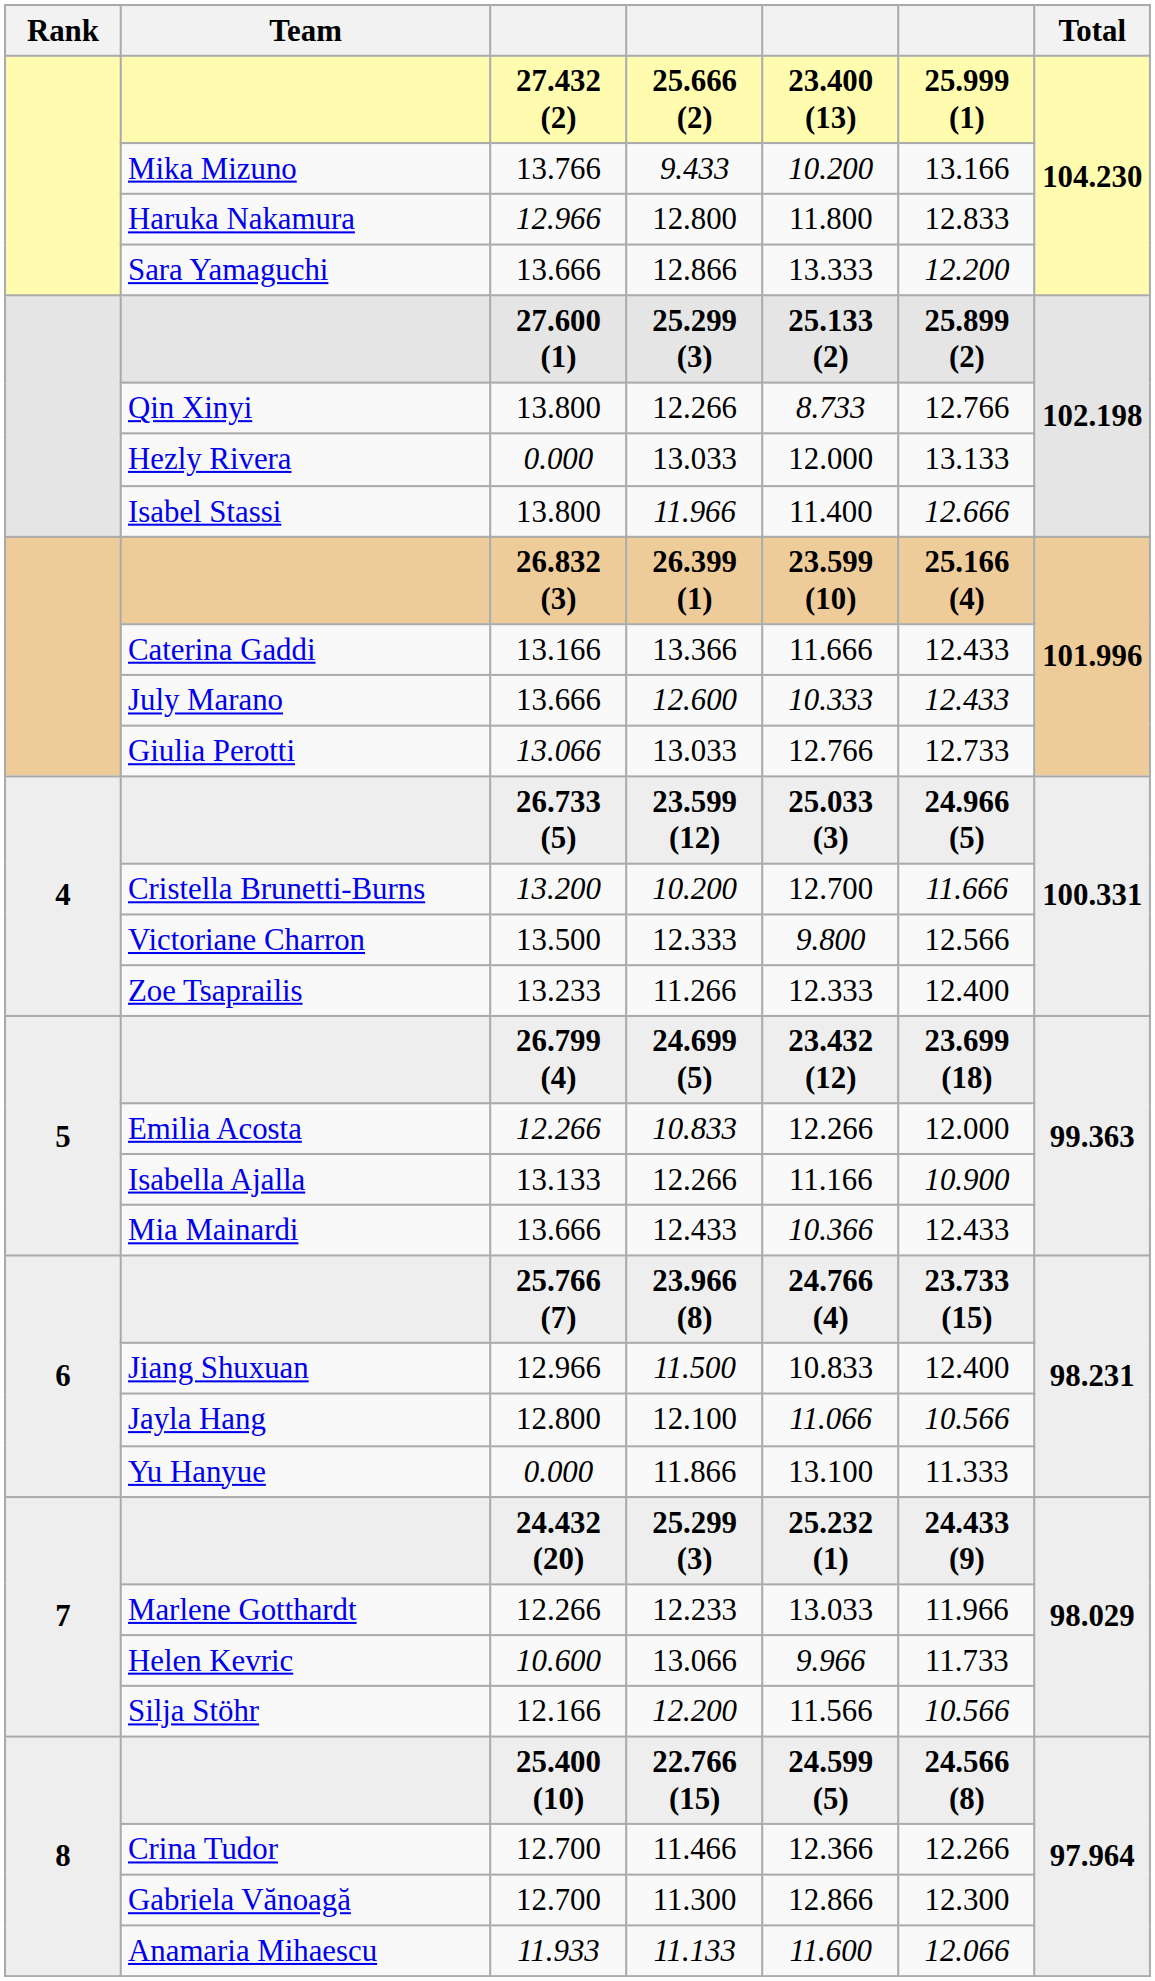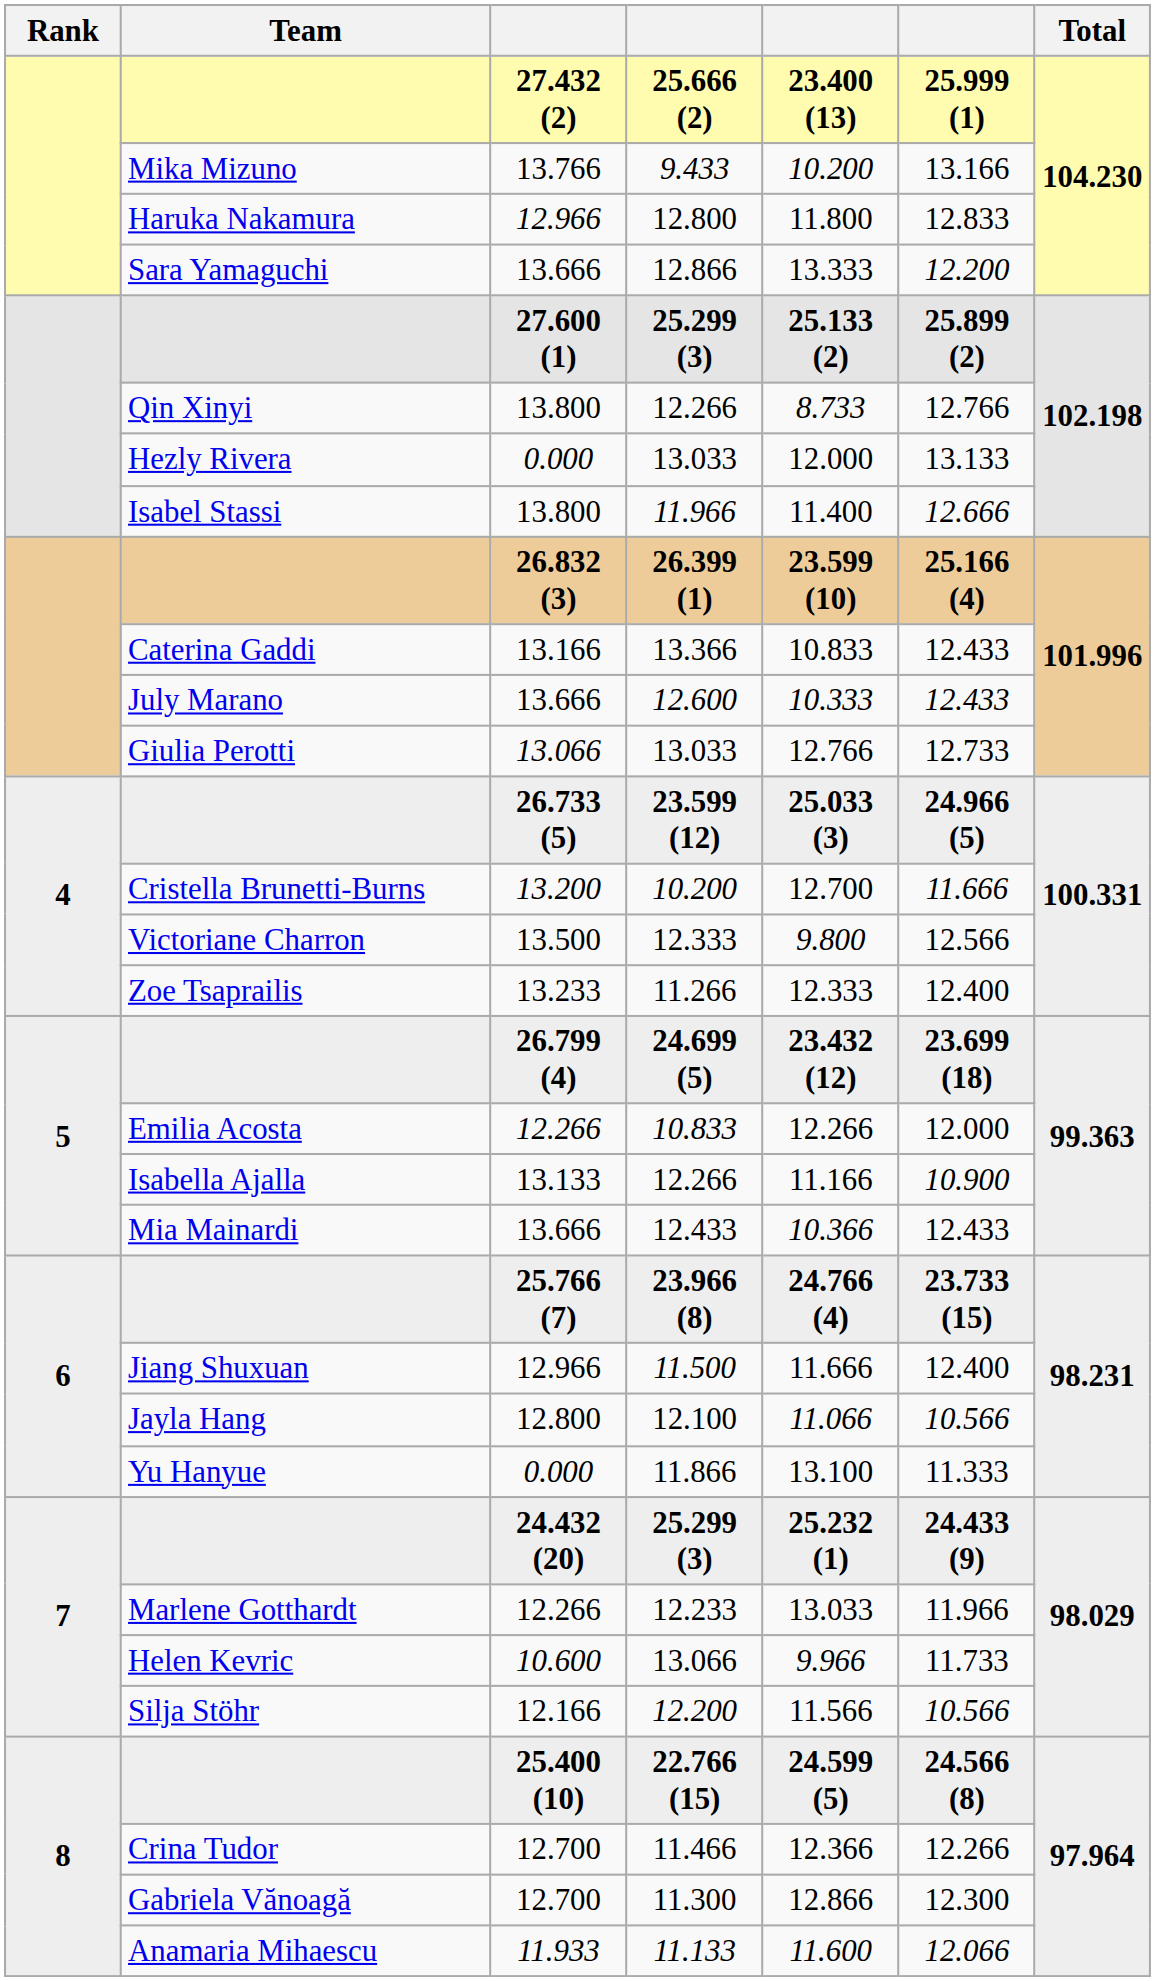 <table style="text-align:center; font-size:95%" class="wikitable sortable">
 <tr>
 <th scope="col" style="width:50px;">Rank</th>
 <th scope="col" style="width:175px;">Team</th>
 <th scope="col" style="width:60px;"></th>
 <th scope="col" style="width:60px;"></th>
 <th scope="col" style="width:60px;"></th>
 <th scope="col" style="width:60px;"></th>
 <th>Total</th>
 </tr>
 <tr style="background:#fffcaf;">
 <td rowspan="4"><strong></strong></td>
 <td style="text-align:left;"></td>
 <td><strong>27.432 (2)</strong></td>
 <td><strong>25.666 (2)</strong></td>
 <td><strong>23.400 (13)</strong></td>
 <td><strong>25.999 (1)</strong></td>
 <td rowspan="4"><strong>104.230</strong></td>
 </tr>
 <tr>
 <td style="text-align:left;"><a href='#'>Mika Mizuno</a></td>
 <td>13.766</td>
 <td><em>9.433</em></td>
 <td><em>10.200</em></td>
 <td>13.166</td>
 </tr>
 <tr>
 <td style="text-align:left;"><a href='#'>Haruka Nakamura</a></td>
 <td><em>12.966</em></td>
 <td>12.800</td>
 <td>11.800</td>
 <td>12.833</td>
 </tr>
 <tr>
 <td style="text-align:left;"><a href='#'>Sara Yamaguchi</a></td>
 <td>13.666</td>
 <td>12.866</td>
 <td>13.333</td>
 <td><em>12.200</em></td>
 </tr>
 <tr style="background:#e5e5e5;">
 <td rowspan="4"><strong></strong></td>
 <td style="text-align:left;"></td>
 <td><strong>27.600 (1)</strong></td>
 <td><strong>25.299 (3)</strong></td>
 <td><strong>25.133 (2)</strong></td>
 <td><strong>25.899 (2)</strong></td>
 <td rowspan="4"><strong>102.198</strong></td>
 </tr>
 <tr>
 <td style="text-align:left;"><a href='#'>Qin Xinyi</a></td>
 <td>13.800</td>
 <td>12.266</td>
 <td><em>8.733</em></td>
 <td>12.766</td>
 </tr>
 <tr>
 <td style="text-align:left;"><a href='#'>Hezly Rivera</a></td>
 <td><em>0.000</em></td>
 <td>13.033</td>
 <td>12.000</td>
 <td>13.133</td>
 </tr>
 <tr>
 <td style="text-align:left;"><a href='#'>Isabel Stassi</a></td>
 <td>13.800</td>
 <td><em>11.966</em></td>
 <td>11.400</td>
 <td><em>12.666</em></td>
 </tr>
 <tr style="background:#ec9;">
 <td rowspan="4"><strong></strong></td>
 <td style="text-align:left;"></td>
 <td><strong>26.832 (3)</strong></td>
 <td><strong>26.399 (1)</strong></td>
 <td><strong>23.599 (10)</strong></td>
 <td><strong>25.166 (4)</strong></td>
 <td rowspan="4"><strong>101.996</strong></td>
 </tr>
 <tr>
 <td style="text-align:left;"><a href='#'>Caterina Gaddi</a></td>
 <td>13.166</td>
 <td>13.366</td>
-<td>11.666</td>
+<td>10.833</td>
 <td>12.433</td>
 </tr>
 <tr>
 <td style="text-align:left;"><a href='#'>July Marano</a></td>
 <td>13.666</td>
 <td><em>12.600</em></td>
 <td><em>10.333</em></td>
 <td><em>12.433</em></td>
 </tr>
 <tr>
 <td style="text-align:left;"><a href='#'>Giulia Perotti</a></td>
 <td><em>13.066</em></td>
 <td>13.033</td>
 <td>12.766</td>
 <td>12.733</td>
 </tr>
 <tr style="background:#eee;">
 <td rowspan="4"><strong>4</strong></td>
 <td style="text-align:left;"></td>
 <td><strong>26.733 (5)</strong></td>
 <td><strong>23.599 (12)</strong></td>
 <td><strong>25.033 (3)</strong></td>
 <td><strong>24.966 (5)</strong></td>
 <td rowspan="4"><strong>100.331</strong></td>
 </tr>
 <tr>
 <td style="text-align:left;"><a href='#'>Cristella Brunetti-Burns</a></td>
 <td><em>13.200</em></td>
 <td><em>10.200</em></td>
 <td>12.700</td>
 <td><em>11.666</em></td>
 </tr>
 <tr>
 <td style="text-align:left;"><a href='#'>Victoriane Charron</a></td>
 <td>13.500</td>
 <td>12.333</td>
 <td><em>9.800</em></td>
 <td>12.566</td>
 </tr>
 <tr>
 <td style="text-align:left;"><a href='#'>Zoe Tsaprailis</a></td>
 <td>13.233</td>
 <td>11.266</td>
 <td>12.333</td>
 <td>12.400</td>
 </tr>
 <tr style="background:#eee;">
 <td rowspan="4"><strong>5</strong></td>
 <td style="text-align:left;"></td>
 <td><strong>26.799 (4)</strong></td>
 <td><strong>24.699 (5)</strong></td>
 <td><strong>23.432 (12)</strong></td>
 <td><strong>23.699 (18)</strong></td>
 <td rowspan="4"><strong>99.363</strong></td>
 </tr>
 <tr>
 <td style="text-align:left;"><a href='#'>Emilia Acosta</a></td>
 <td><em>12.266</em></td>
 <td><em>10.833</em></td>
 <td>12.266</td>
 <td>12.000</td>
 </tr>
 <tr>
 <td style="text-align:left;"><a href='#'>Isabella Ajalla</a></td>
 <td>13.133</td>
 <td>12.266</td>
 <td>11.166</td>
 <td><em>10.900</em></td>
 </tr>
 <tr>
 <td style="text-align:left;"><a href='#'>Mia Mainardi</a></td>
 <td>13.666</td>
 <td>12.433</td>
 <td><em>10.366</em></td>
 <td>12.433</td>
 </tr>
 <tr style="background:#eee;">
 <td rowspan="4"><strong>6</strong></td>
 <td style="text-align:left;"></td>
 <td><strong>25.766 (7)</strong></td>
 <td><strong>23.966 (8)</strong></td>
 <td><strong>24.766 (4)</strong></td>
 <td><strong>23.733 (15)</strong></td>
 <td rowspan="4"><strong>98.231</strong></td>
 </tr>
 <tr>
 <td style="text-align:left;"><a href='#'>Jiang Shuxuan</a></td>
 <td>12.966</td>
 <td><em>11.500</em></td>
-<td>10.833</td>
+<td>11.666</td>
 <td>12.400</td>
 </tr>
 <tr>
 <td style="text-align:left;"><a href='#'>Jayla Hang</a></td>
 <td>12.800</td>
 <td>12.100</td>
 <td><em>11.066</em></td>
 <td><em>10.566</em></td>
 </tr>
 <tr>
 <td style="text-align:left;"><a href='#'>Yu Hanyue</a></td>
 <td><em>0.000</em></td>
 <td>11.866</td>
 <td>13.100</td>
 <td>11.333</td>
 </tr>
 <tr style="background:#eee;">
 <td rowspan="4"><strong>7</strong></td>
 <td style="text-align:left;"></td>
 <td><strong>24.432 (20)</strong></td>
 <td><strong>25.299 (3)</strong></td>
 <td><strong>25.232 (1)</strong></td>
 <td><strong>24.433 (9)</strong></td>
 <td rowspan="4"><strong>98.029</strong></td>
 </tr>
 <tr>
 <td style="text-align:left;"><a href='#'>Marlene Gotthardt</a></td>
 <td>12.266</td>
 <td>12.233</td>
 <td>13.033</td>
 <td>11.966</td>
 </tr>
 <tr>
 <td style="text-align:left;"><a href='#'>Helen Kevric</a></td>
 <td><em>10.600</em></td>
 <td>13.066</td>
 <td><em>9.966</em></td>
 <td>11.733</td>
 </tr>
 <tr>
 <td style="text-align:left;"><a href='#'>Silja Stöhr</a></td>
 <td>12.166</td>
 <td><em>12.200</em></td>
 <td>11.566</td>
 <td><em>10.566</em></td>
 </tr>
 <tr style="background:#eee;">
 <td rowspan="4"><strong>8</strong></td>
 <td style="text-align:left;"></td>
 <td><strong>25.400 (10)</strong></td>
 <td><strong>22.766 (15)</strong></td>
 <td><strong>24.599 (5)</strong></td>
 <td><strong>24.566 (8)</strong></td>
 <td rowspan="4"><strong>97.964</strong></td>
 </tr>
 <tr>
 <td style="text-align:left;"><a href='#'>Crina Tudor</a></td>
 <td>12.700</td>
 <td>11.466</td>
 <td>12.366</td>
 <td>12.266</td>
 </tr>
 <tr>
 <td style="text-align:left;"><a href='#'>Gabriela Vănoagă</a></td>
 <td>12.700</td>
 <td>11.300</td>
 <td>12.866</td>
 <td>12.300</td>
 </tr>
 <tr>
 <td style="text-align:left;"><a href='#'>Anamaria Mihaescu</a></td>
 <td><em>11.933</em></td>
 <td><em>11.133</em></td>
 <td><em>11.600</em></td>
 <td><em>12.066</em></td>
 </tr>
 </table>
